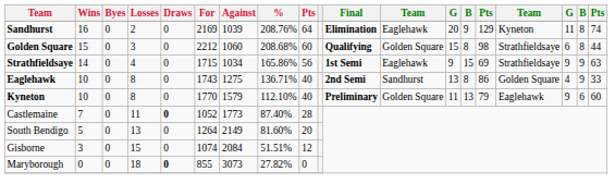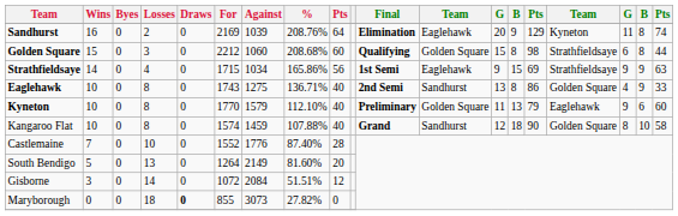 <table style="font-size: 85%; text-align: left;" class="wikitable">
 <tr>
 <th style="color:crimson">Team</th>
 <th style="color:crimson">Wins</th>
 <th style="color:crimson">Byes</th>
 <th style="color:crimson">Losses</th>
 <th style="color:crimson">Draws</th>
 <th style="color:crimson">For</th>
 <th style="color:crimson">Against</th>
 <th style="color:crimson">%</th>
 <th style="color:crimson">Pts</th>
 <th></th>
 <th style="color:green">Final</th>
 <th style="color:green">Team</th>
 <th style="color:green">G</th>
 <th style="color:green">B</th>
 <th style="color:green">Pts</th>
 <th style="color:green">Team</th>
 <th style="color:green">G</th>
 <th style="color:green">B</th>
 <th style="color:green">Pts</th>
 </tr>
 <tr>
 </tr>
 <tr>
 </tr>
 <tr>
 <td><strong>	Sandhurst	</strong></td>
 <td>16</td>
 <td>0</td>
 <td>2</td>
 <td>0</td>
 <td>2169</td>
 <td>1039</td>
 <td>208.76%</td>
 <td>64</td>
 <td></td>
 <td><strong>Elimination</strong></td>
 <td>Eaglehawk</td>
 <td>20</td>
 <td>9</td>
 <td>129</td>
 <td>Kyneton</td>
 <td>11</td>
 <td>8</td>
 <td>74</td>
 </tr>
 <tr>
 <td><strong>	Golden Square	</strong></td>
 <td>15</td>
 <td>0</td>
 <td>3</td>
 <td>0</td>
 <td>2212</td>
 <td>1060</td>
 <td>208.68%</td>
 <td>60</td>
 <td></td>
 <td><strong>Qualifying</strong></td>
 <td>Golden Square</td>
 <td>15</td>
 <td>8</td>
 <td>98</td>
 <td>Strathfieldsaye</td>
 <td>6</td>
 <td>8</td>
 <td>44</td>
 </tr>
 <tr>
 <td><strong>	Strathfieldsaye	</strong></td>
 <td>14</td>
 <td>0</td>
 <td>4</td>
 <td>0</td>
 <td>1715</td>
 <td>1034</td>
 <td>165.86%</td>
 <td>56</td>
 <td></td>
 <td><strong>1st Semi</strong></td>
 <td>Eaglehawk</td>
 <td>9</td>
 <td>15</td>
 <td>69</td>
 <td>Strathfieldsaye</td>
 <td>9</td>
 <td>9</td>
 <td>63</td>
 </tr>
 <tr>
 <td><strong>	Eaglehawk	</strong></td>
 <td>10</td>
 <td>0</td>
 <td>8</td>
 <td>0</td>
 <td>1743</td>
 <td>1275</td>
 <td>136.71%</td>
 <td>40</td>
 <td></td>
 <td><strong>2nd Semi</strong></td>
 <td>Sandhurst</td>
 <td>13</td>
 <td>8</td>
 <td>86</td>
 <td>Golden Square</td>
 <td>4</td>
 <td>9</td>
 <td>33</td>
 </tr>
 <tr>
 <td><strong>	Kyneton	</strong></td>
 <td>10</td>
 <td>0</td>
 <td>8</td>
 <td>0</td>
 <td>1770</td>
 <td>1579</td>
 <td>112.10%</td>
 <td>40</td>
 <td></td>
 <td><strong>Preliminary</strong></td>
 <td>Golden Square</td>
 <td>11</td>
 <td>13</td>
 <td>79</td>
 <td>Eaglehawk</td>
 <td>9</td>
 <td>6</td>
 <td>60</td>
 </tr>
 <tr>
+<td>Kangaroo Flat</td>
+<td>10</td>
+<td>0</td>
+<td>8</td>
+<td>0</td>
+<td>1574</td>
+<td>1459</td>
+<td>107.88%</td>
+<td>40</td>
+<td></td>
+<td><strong>Grand</strong></td>
+<td>Sandhurst</td>
+<td>12</td>
+<td>18</td>
+<td>90</td>
+<td>Golden Square</td>
+<td>8</td>
+<td>10</td>
+<td>58</td>
+</tr>
+<tr>
 <td>Castlemaine</td>
 <td>7</td>
 <td>0</td>
-<td>11</td>
-<td><strong>0</strong></td>
-<td>1052</td>
-<td>1773</td>
+<td>10</td>
+<td>0</td>
+<td>1552</td>
+<td>1776</td>
 <td>87.40%</td>
 <td>28</td>
 <td></td>
 </tr>
 <tr>
 <td>South Bendigo</td>
 <td>5</td>
 <td>0</td>
 <td>13</td>
 <td>0</td>
 <td>1264</td>
 <td>2149</td>
 <td>81.60%</td>
 <td>20</td>
 <td></td>
 </tr>
 <tr>
 <td>Gisborne</td>
 <td>3</td>
 <td>0</td>
-<td>15</td>
+<td>14</td>
 <td>0</td>
-<td>1074</td>
+<td>1072</td>
 <td>2084</td>
 <td>51.51%</td>
 <td>12</td>
 <td></td>
 </tr>
 <tr>
 <td>Maryborough</td>
 <td>0</td>
 <td>0</td>
 <td>18</td>
 <td><strong>0</strong></td>
 <td>855</td>
 <td>3073</td>
 <td>27.82%</td>
 <td>0</td>
 <td></td>
 </tr>
 <tr>
 </tr>
 </table>
